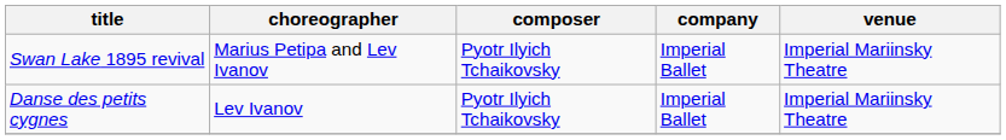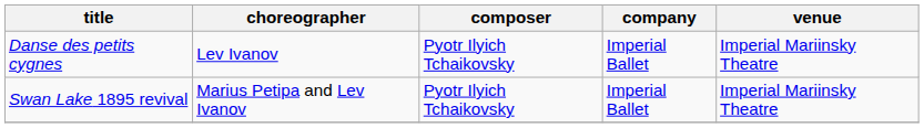 <table class="wikitable">
 <tr>
 <th>title</th>
 <th>choreographer</th>
 <th>composer</th>
 <th>company</th>
 <th>venue</th>
 </tr>
 <tr>
+<td><em><a href='#'>Danse des petits cygnes</a></em></td>
+<td><a href='#'>Lev Ivanov</a></td>
+<td><a href='#'>Pyotr Ilyich Tchaikovsky</a></td>
+<td><a href='#'>Imperial Ballet</a></td>
+<td><a href='#'>Imperial Mariinsky Theatre</a></td>
+</tr>
+<tr>
 <td><a href='#'><em>Swan Lake</em> 1895 revival</a></td>
 <td><a href='#'>Marius Petipa</a> and <a href='#'>Lev Ivanov</a></td>
 <td><a href='#'>Pyotr Ilyich Tchaikovsky</a></td>
 <td><a href='#'>Imperial Ballet</a></td>
 <td><a href='#'>Imperial Mariinsky Theatre</a></td>
 </tr>
 <tr>
-<td><em><a href='#'>Danse des petits cygnes</a></em></td>
-<td><a href='#'>Lev Ivanov</a></td>
-<td><a href='#'>Pyotr Ilyich Tchaikovsky</a></td>
-<td><a href='#'>Imperial Ballet</a></td>
-<td><a href='#'>Imperial Mariinsky Theatre</a></td>
-</tr>
-<tr>
 </tr>
 </table>
